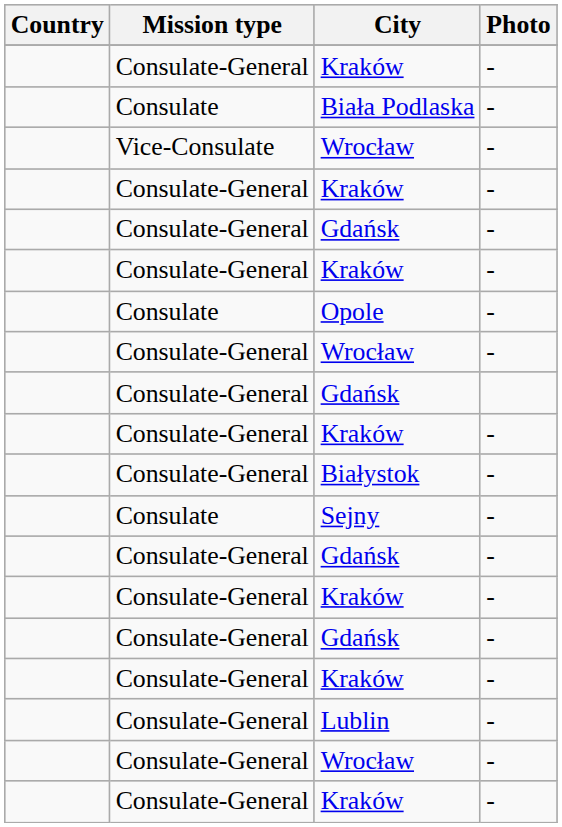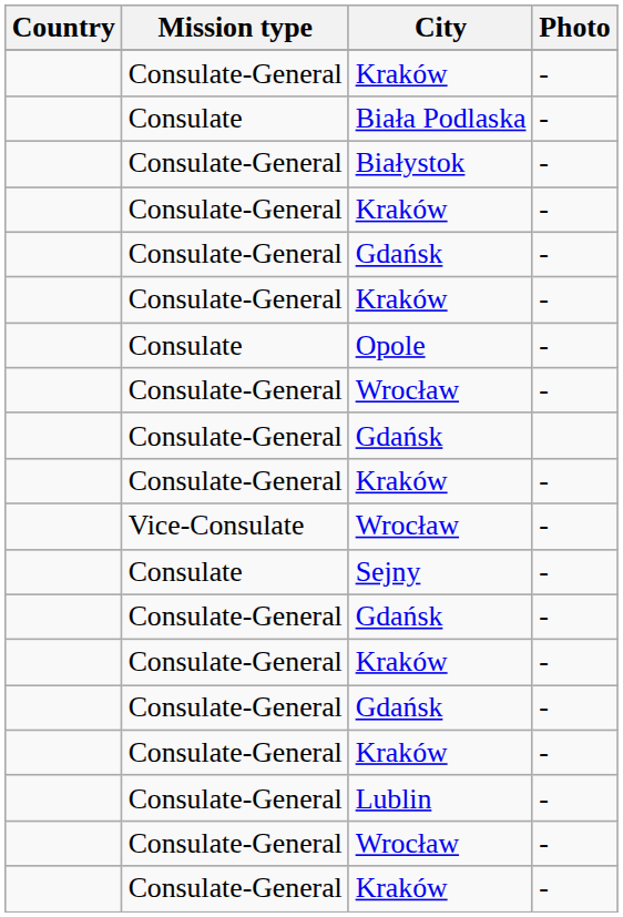 <table class="wikitable sortable">
 <tr valign="middle">
 <th>Country</th>
 <th>Mission type</th>
 <th>City</th>
 <th>Photo</th>
 </tr>
 <tr style="font-weight:bold; background-color: #DDDDDD">
 </tr>
 <tr>
 <td></td>
 <td>Consulate-General</td>
 <td><a href='#'>Kraków</a></td>
 <td>-</td>
 </tr>
 <tr>
 <td></td>
 <td>Consulate</td>
 <td><a href='#'>Biała Podlaska</a></td>
 <td>-</td>
 </tr>
 <tr>
 <td></td>
-<td>Vice-Consulate</td>
-<td><a href='#'>Wrocław</a></td>
+<td>Consulate-General</td>
+<td><a href='#'>Białystok</a></td>
 <td>-</td>
 </tr>
 <tr>
 <td></td>
 <td>Consulate-General</td>
 <td><a href='#'>Kraków</a></td>
 <td>-</td>
 </tr>
 <tr>
 <td></td>
 <td>Consulate-General</td>
 <td><a href='#'>Gdańsk</a></td>
 <td>-</td>
 </tr>
 <tr>
 <td></td>
 <td>Consulate-General</td>
 <td><a href='#'>Kraków</a></td>
 <td>-</td>
 </tr>
 <tr>
 <td></td>
 <td>Consulate</td>
 <td><a href='#'>Opole</a></td>
 <td>-</td>
 </tr>
 <tr>
 <td></td>
 <td>Consulate-General</td>
 <td><a href='#'>Wrocław</a></td>
 <td>-</td>
 </tr>
 <tr>
 <td></td>
 <td>Consulate-General</td>
 <td><a href='#'>Gdańsk</a></td>
 <td></td>
 </tr>
 <tr>
 <td></td>
 <td>Consulate-General</td>
 <td><a href='#'>Kraków</a></td>
 <td>-</td>
 </tr>
 <tr>
 <td></td>
-<td>Consulate-General</td>
-<td><a href='#'>Białystok</a></td>
+<td>Vice-Consulate</td>
+<td><a href='#'>Wrocław</a></td>
 <td>-</td>
 </tr>
 <tr>
 <td></td>
 <td>Consulate</td>
 <td><a href='#'>Sejny</a></td>
 <td>-</td>
 </tr>
 <tr>
 <td></td>
 <td>Consulate-General</td>
 <td><a href='#'>Gdańsk</a></td>
 <td>-</td>
 </tr>
 <tr>
 <td></td>
 <td>Consulate-General</td>
 <td><a href='#'>Kraków</a></td>
 <td>-</td>
 </tr>
 <tr>
 <td></td>
 <td>Consulate-General</td>
 <td><a href='#'>Gdańsk</a></td>
 <td>-</td>
 </tr>
 <tr>
 <td></td>
 <td>Consulate-General</td>
 <td><a href='#'>Kraków</a></td>
 <td>-</td>
 </tr>
 <tr>
 <td></td>
 <td>Consulate-General</td>
 <td><a href='#'>Lublin</a></td>
 <td>-</td>
 </tr>
 <tr>
 <td></td>
 <td>Consulate-General</td>
 <td><a href='#'>Wrocław</a></td>
 <td>-</td>
 </tr>
 <tr>
 <td></td>
 <td>Consulate-General</td>
 <td><a href='#'>Kraków</a></td>
 <td>-</td>
 </tr>
 </table>
